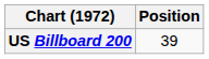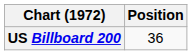 <table class="wikitable plainrowheaders">
 <tr>
 <th scope="col">Chart (1972)</th>
 <th scope="col">Position</th>
 </tr>
 <tr>
 <th scope="row">US <em><a href='#'>Billboard 200</a></em></th>
-<td style="text-align:center">39</td>
+<td style="text-align:center">36</td>
 </tr>
 </table>
